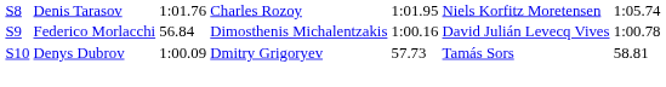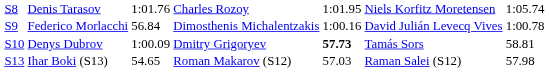 <table>
 <tr>
 <td><a href='#'>S8</a></td>
 <td><a href='#'>Denis Tarasov</a><br></td>
 <td>1:01.76</td>
 <td><a href='#'>Charles Rozoy</a><br></td>
 <td>1:01.95</td>
 <td><a href='#'>Niels Korfitz Moretensen</a><br></td>
 <td>1:05.74</td>
 </tr>
 <tr>
 <td><a href='#'>S9</a></td>
 <td><a href='#'>Federico Morlacchi</a><br></td>
 <td>56.84</td>
 <td><a href='#'>Dimosthenis Michalentzakis</a><br></td>
 <td>1:00.16</td>
 <td><a href='#'>David Julián Levecq Vives</a><br></td>
 <td>1:00.78</td>
 </tr>
 <tr>
 <td><a href='#'>S10</a></td>
 <td><a href='#'>Denys Dubrov</a><br></td>
 <td>1:00.09</td>
 <td><a href='#'>Dmitry Grigoryev</a><br></td>
-<td>57.73</td>
+<td><strong>57.73</strong></td>
 <td><a href='#'>Tamás Sors</a><br></td>
 <td>58.81</td>
 </tr>
+<tr>
+<td><a href='#'>S13</a></td>
+<td><a href='#'>Ihar Boki</a> (S13)<br></td>
+<td>54.65</td>
+<td><a href='#'>Roman Makarov</a> (S12)<br></td>
+<td>57.03</td>
+<td><a href='#'>Raman Salei</a> (S12)<br></td>
+<td>57.98</td>
+</tr>
 </table>
